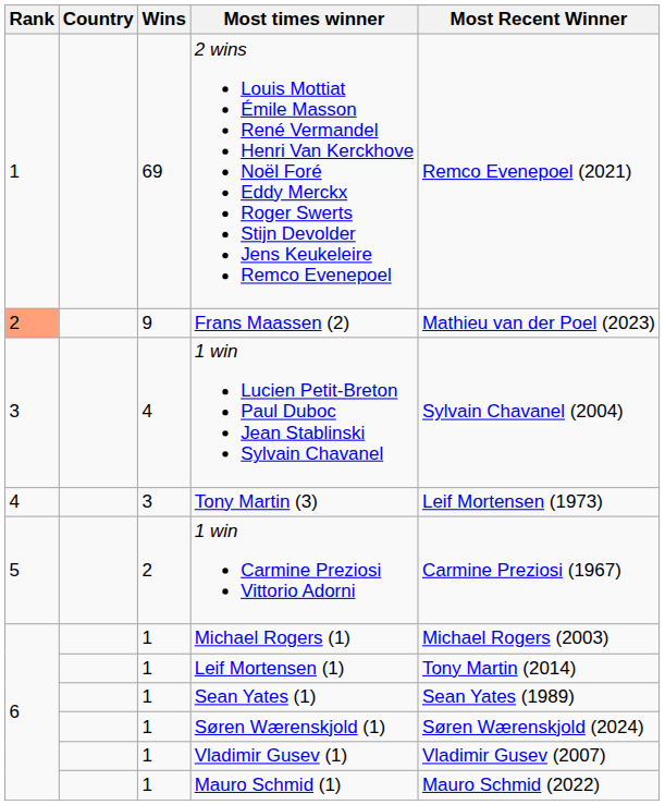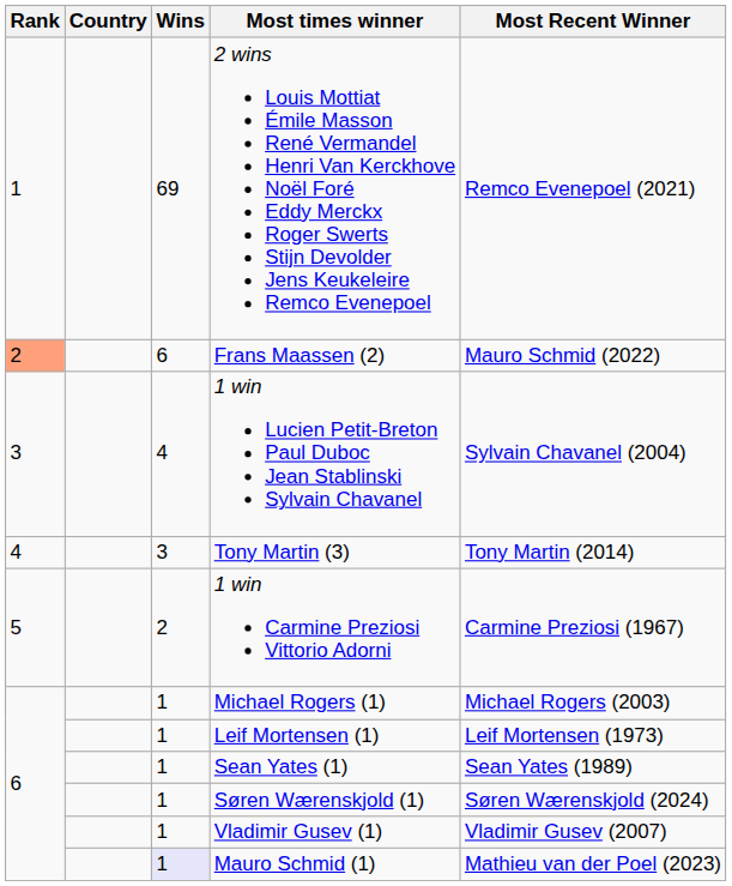 <table class="wikitable">
 <tr>
 <th>Rank</th>
 <th>Country</th>
 <th>Wins</th>
 <th>Most times winner</th>
 <th>Most Recent Winner</th>
 </tr>
 <tr>
 <td>1</td>
 <td></td>
 <td>69</td>
 <td><em>2 wins</em><br><ul><li><a href='#'>Louis Mottiat</a></li><li><a href='#'>Émile Masson</a></li><li><a href='#'>René Vermandel</a></li><li><a href='#'>Henri Van Kerckhove</a></li><li><a href='#'>Noël Foré</a></li><li><a href='#'>Eddy Merckx</a></li><li><a href='#'>Roger Swerts</a></li><li><a href='#'>Stijn Devolder</a></li><li><a href='#'>Jens Keukeleire</a></li><li><a href='#'>Remco Evenepoel</a></li></ul></td>
 <td><a href='#'>Remco Evenepoel</a> (2021)</td>
 </tr>
 <tr>
 <td style="background: lightsalmon;">2</td>
 <td></td>
-<td>9</td>
+<td>6</td>
 <td><a href='#'>Frans Maassen</a> (2)</td>
-<td><a href='#'>Mathieu van der Poel</a> (2023)</td>
+<td><a href='#'>Mauro Schmid</a> (2022)</td>
 </tr>
 <tr>
 <td>3</td>
 <td></td>
 <td>4</td>
 <td><em>1 win</em><br><ul><li><a href='#'>Lucien Petit-Breton</a></li><li><a href='#'>Paul Duboc</a></li><li><a href='#'>Jean Stablinski</a></li><li><a href='#'>Sylvain Chavanel</a></li></ul></td>
 <td><a href='#'>Sylvain Chavanel</a> (2004)</td>
 </tr>
 <tr>
 <td>4</td>
 <td></td>
 <td>3</td>
 <td><a href='#'>Tony Martin</a> (3)</td>
-<td><a href='#'>Leif Mortensen</a> (1973)</td>
+<td><a href='#'>Tony Martin</a> (2014)</td>
 </tr>
 <tr>
 <td>5</td>
 <td></td>
 <td>2</td>
 <td><em>1 win</em><br><ul><li><a href='#'>Carmine Preziosi</a></li><li><a href='#'>Vittorio Adorni</a></li></ul></td>
 <td><a href='#'>Carmine Preziosi</a> (1967)</td>
 </tr>
 <tr>
 <td rowspan=6>6</td>
 <td></td>
 <td>1</td>
 <td><a href='#'>Michael Rogers</a> (1)</td>
 <td><a href='#'>Michael Rogers</a> (2003)</td>
 </tr>
 <tr>
 <td></td>
 <td>1</td>
 <td><a href='#'>Leif Mortensen</a> (1)</td>
-<td><a href='#'>Tony Martin</a> (2014)</td>
+<td><a href='#'>Leif Mortensen</a> (1973)</td>
 </tr>
 <tr>
 <td></td>
 <td>1</td>
 <td><a href='#'>Sean Yates</a> (1)</td>
 <td><a href='#'>Sean Yates</a> (1989)</td>
 </tr>
 <tr>
 <td></td>
 <td>1</td>
 <td><a href='#'>Søren Wærenskjold</a> (1)</td>
 <td><a href='#'>Søren Wærenskjold</a> (2024)</td>
 </tr>
 <tr>
 <td></td>
 <td>1</td>
 <td><a href='#'>Vladimir Gusev</a> (1)</td>
 <td><a href='#'>Vladimir Gusev</a> (2007)</td>
 </tr>
 <tr>
 <td></td>
-<td>1</td>
+<td style="background: lavender;">1</td>
 <td><a href='#'>Mauro Schmid</a> (1)</td>
-<td><a href='#'>Mauro Schmid</a> (2022)</td>
+<td><a href='#'>Mathieu van der Poel</a> (2023)</td>
 </tr>
 <tr>
 </tr>
 </table>
